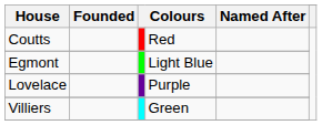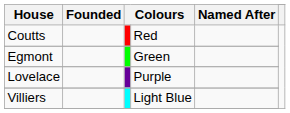 <table class="wikitable">
 <tr>
 <th rowspan="2">House</th>
 <th rowspan="2">Founded</th>
 <th rowspan="2" colspan="2">Colours</th>
 <th rowspan="2">Named After</th>
 </tr>
 <tr>
 <th></th>
 </tr>
 <tr>
 <td>Coutts</td>
 <td></td>
 <td style="background: #FF0000;"></td>
 <td>Red</td>
 <td></td>
 </tr>
 <tr>
 </tr>
 <tr>
 </tr>
 <tr roads in Surbiton>
 <td>Egmont</td>
 <td></td>
 <td style="background: #00FF00;"></td>
-<td>Light Blue</td>
+<td>Green</td>
 <td></td>
 </tr>
 <tr>
 </tr>
 <tr>
 <td>Lovelace</td>
 <td></td>
 <td style="background: #660099;"></td>
 <td>Purple</td>
 <td></td>
 </tr>
 <tr>
 </tr>
 <tr>
 <td>Villiers</td>
 <td></td>
 <td style="background: #00FFFF;"></td>
-<td>Green</td>
+<td>Light Blue</td>
 <td></td>
 </tr>
 <tr>
 </tr>
 </table>
